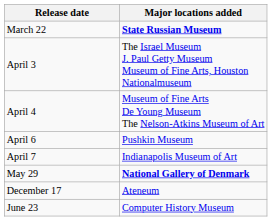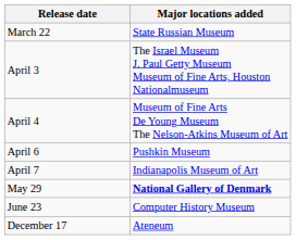 <table class="wikitable sortable collapsible" style="font-size:95%">
 <tr>
 <th style="width:165px;">Release date</th>
 <th>Major locations added</th>
 </tr>
 <tr>
 <td>March 22</td>
-<td><strong> <a href='#'>State Russian Museum</a></strong></td>
+<td> <a href='#'>State Russian Museum</a></td>
 </tr>
 <tr>
 <td>April 3</td>
 <td> The <a href='#'>Israel Museum</a><br> <a href='#'>J. Paul Getty Museum</a><br> <a href='#'>Museum of Fine Arts, Houston</a><br> <a href='#'>Nationalmuseum</a></td>
 </tr>
 <tr>
 <td>April 4</td>
 <td> <a href='#'>Museum of Fine Arts</a><br> <a href='#'>De Young Museum</a><br> The <a href='#'>Nelson-Atkins Museum of Art</a></td>
 </tr>
 <tr>
 <td>April 6</td>
 <td> <a href='#'>Pushkin Museum</a></td>
 </tr>
 <tr>
 <td>April 7</td>
 <td> <a href='#'>Indianapolis Museum of Art</a></td>
 </tr>
 <tr>
 <td>May 29</td>
 <td><strong> <a href='#'>National Gallery of Denmark</a></strong></td>
 </tr>
 <tr>
+<td>June 23</td>
+<td> <a href='#'>Computer History Museum</a></td>
+</tr>
+<tr>
 <td>December 17</td>
 <td> <a href='#'>Ateneum</a></td>
 </tr>
-<tr>
-<td>June 23</td>
-<td> <a href='#'>Computer History Museum</a></td>
-</tr>
 </table>
